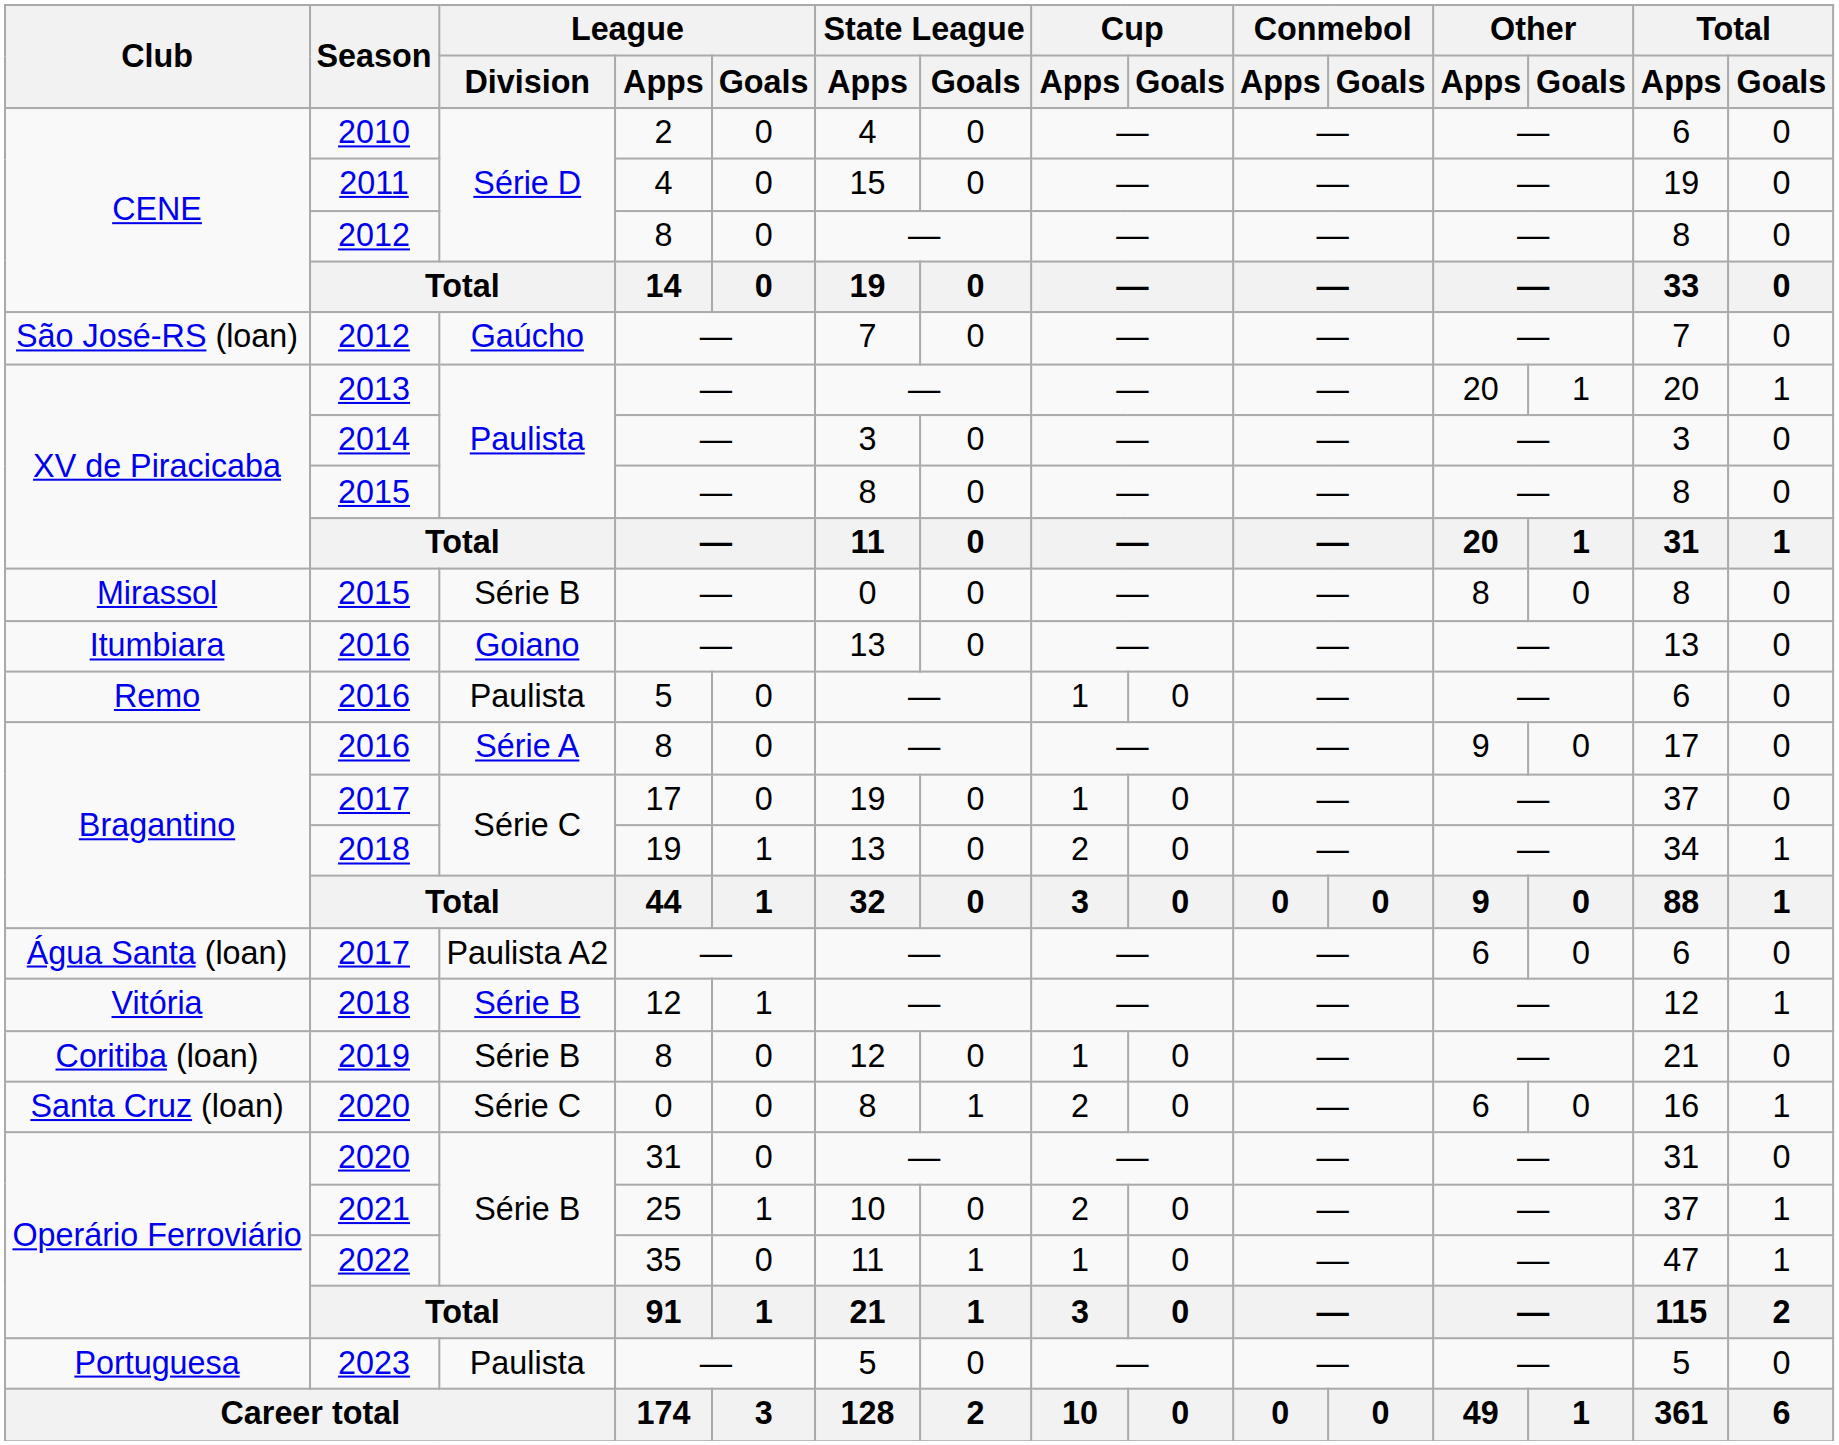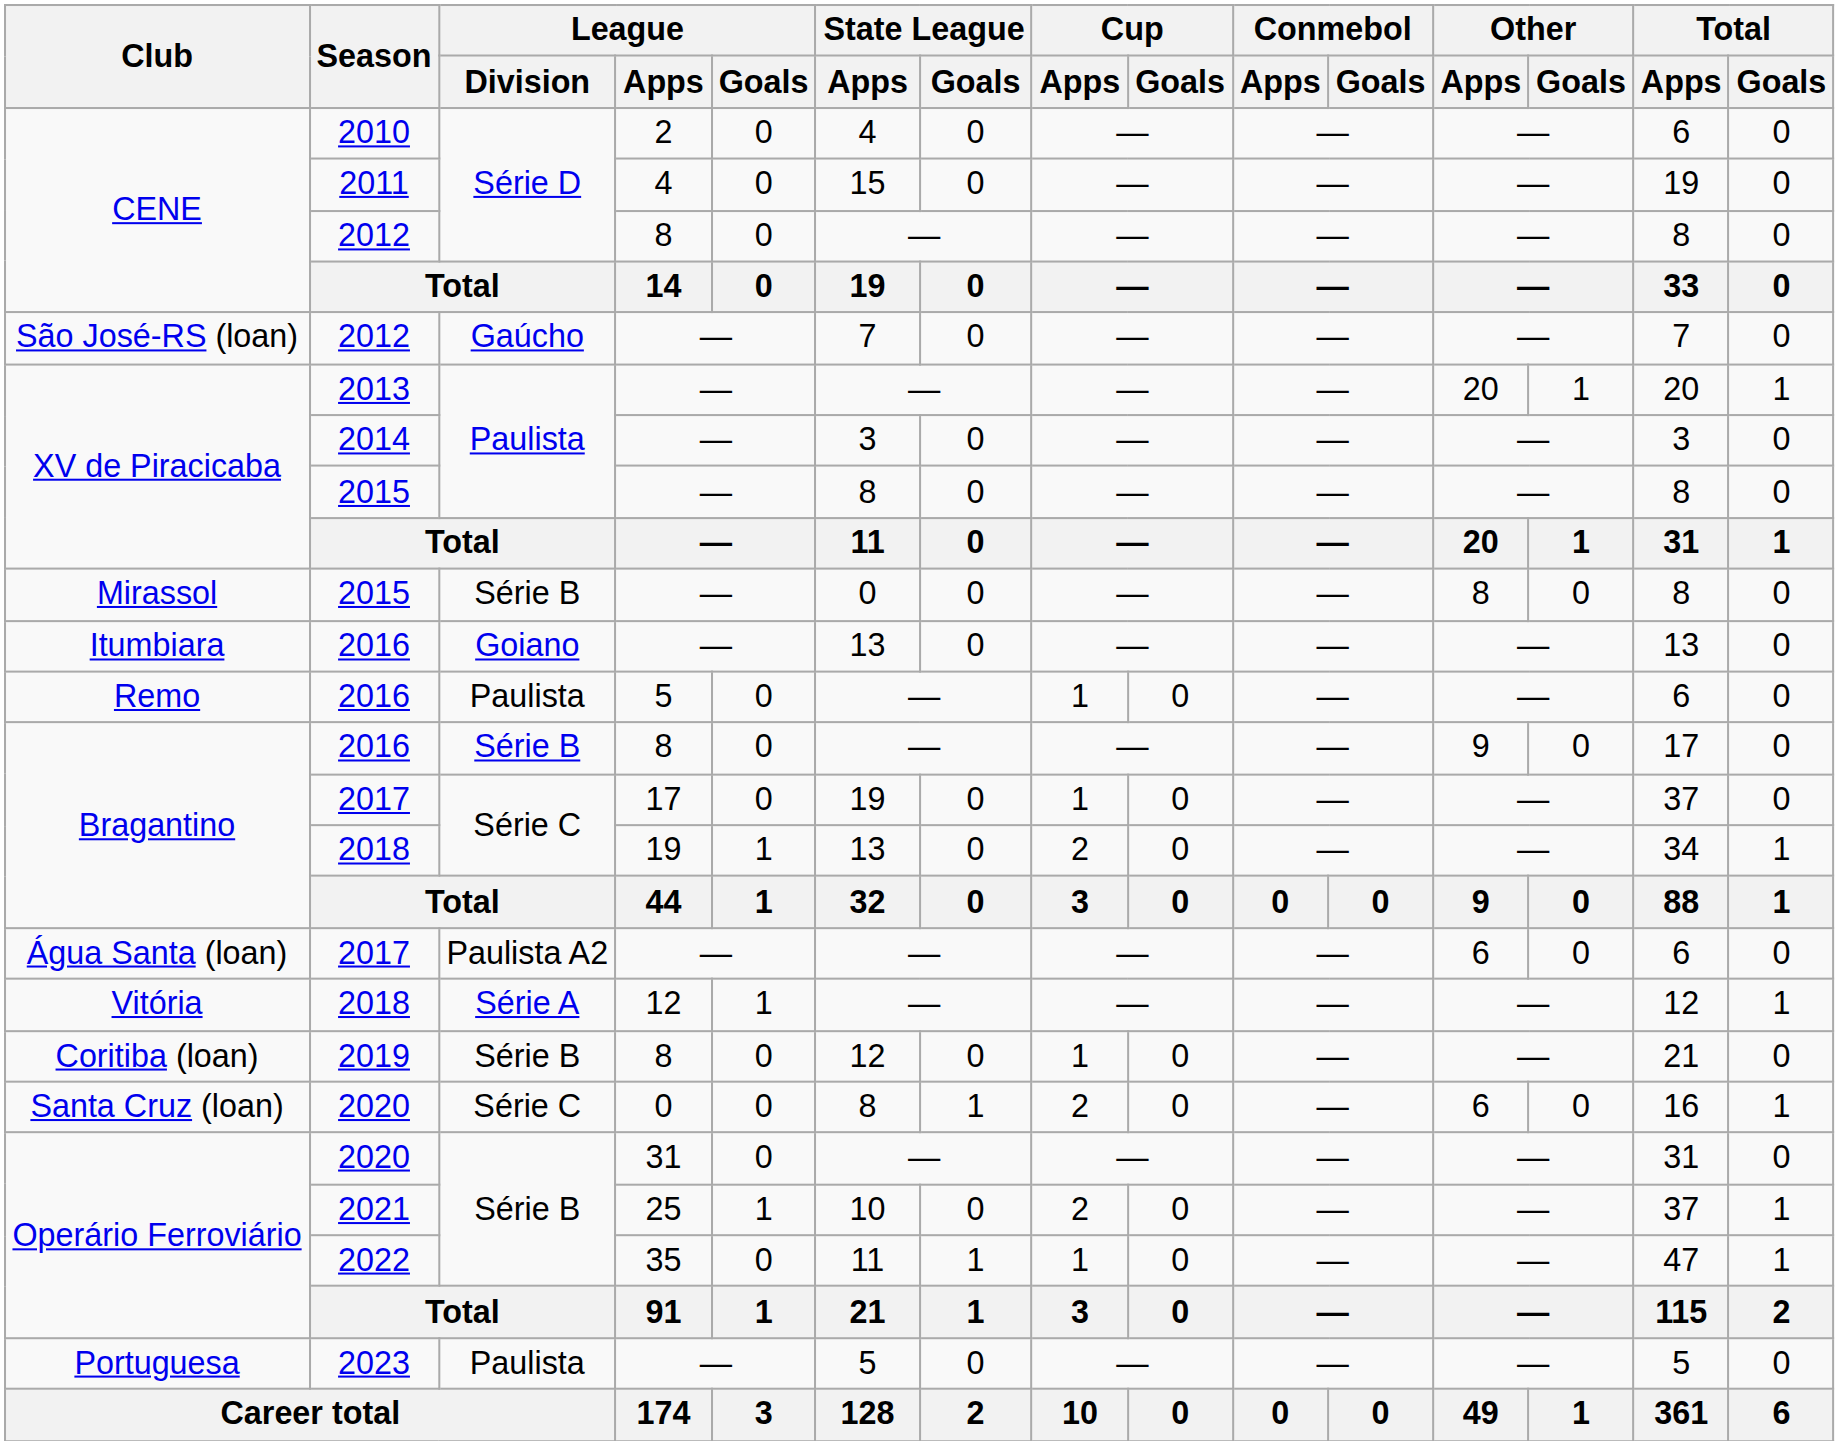 <table class="wikitable" style="text-align: center;">
 <tr>
 <th rowspan="2">Club</th>
 <th rowspan="2">Season</th>
 <th colspan="3">League</th>
 <th colspan="2">State League</th>
 <th colspan="2">Cup</th>
 <th colspan="2">Conmebol</th>
 <th colspan="2">Other</th>
 <th colspan="2">Total</th>
 </tr>
 <tr>
 <th>Division</th>
 <th>Apps</th>
 <th>Goals</th>
 <th>Apps</th>
 <th>Goals</th>
 <th>Apps</th>
 <th>Goals</th>
 <th>Apps</th>
 <th>Goals</th>
 <th>Apps</th>
 <th>Goals</th>
 <th>Apps</th>
 <th>Goals</th>
 </tr>
 <tr>
 <td rowspan=4 valign="center"><a href='#'>CENE</a></td>
 <td><a href='#'>2010</a></td>
 <td rowspan=3><a href='#'>Série D</a></td>
 <td>2</td>
 <td>0</td>
 <td>4</td>
 <td>0</td>
 <td colspan="2">—</td>
 <td colspan="2">—</td>
 <td colspan="2">—</td>
 <td>6</td>
 <td>0</td>
 </tr>
 <tr>
 <td><a href='#'>2011</a></td>
 <td>4</td>
 <td>0</td>
 <td>15</td>
 <td>0</td>
 <td colspan="2">—</td>
 <td colspan="2">—</td>
 <td colspan="2">—</td>
 <td>19</td>
 <td>0</td>
 </tr>
 <tr>
 <td><a href='#'>2012</a></td>
 <td>8</td>
 <td>0</td>
 <td colspan="2">—</td>
 <td colspan="2">—</td>
 <td colspan="2">—</td>
 <td colspan="2">—</td>
 <td>8</td>
 <td>0</td>
 </tr>
 <tr>
 <th colspan="2">Total</th>
 <th>14</th>
 <th>0</th>
 <th>19</th>
 <th>0</th>
 <th colspan="2">—</th>
 <th colspan="2">—</th>
 <th colspan="2">—</th>
 <th>33</th>
 <th>0</th>
 </tr>
 <tr>
 <td valign="center"><a href='#'>São José-RS</a> (loan)</td>
 <td><a href='#'>2012</a></td>
 <td><a href='#'>Gaúcho</a></td>
 <td colspan="2">—</td>
 <td>7</td>
 <td>0</td>
 <td colspan="2">—</td>
 <td colspan="2">—</td>
 <td colspan="2">—</td>
 <td>7</td>
 <td>0</td>
 </tr>
 <tr>
 <td rowspan=4 valign="center"><a href='#'>XV de Piracicaba</a></td>
 <td><a href='#'>2013</a></td>
 <td rowspan=3><a href='#'>Paulista</a></td>
 <td colspan="2">—</td>
 <td colspan="2">—</td>
 <td colspan="2">—</td>
 <td colspan="2">—</td>
 <td>20</td>
 <td>1</td>
 <td>20</td>
 <td>1</td>
 </tr>
 <tr>
 <td><a href='#'>2014</a></td>
 <td colspan="2">—</td>
 <td>3</td>
 <td>0</td>
 <td colspan="2">—</td>
 <td colspan="2">—</td>
 <td colspan="2">—</td>
 <td>3</td>
 <td>0</td>
 </tr>
 <tr>
 <td><a href='#'>2015</a></td>
 <td colspan="2">—</td>
 <td>8</td>
 <td>0</td>
 <td colspan="2">—</td>
 <td colspan="2">—</td>
 <td colspan="2">—</td>
 <td>8</td>
 <td>0</td>
 </tr>
 <tr>
 <th colspan="2">Total</th>
 <th colspan="2">—</th>
 <th>11</th>
 <th>0</th>
 <th colspan="2">—</th>
 <th colspan="2">—</th>
 <th>20</th>
 <th>1</th>
 <th>31</th>
 <th>1</th>
 </tr>
 <tr>
 <td valign="center"><a href='#'>Mirassol</a></td>
 <td><a href='#'>2015</a></td>
 <td>Série B</td>
 <td colspan="2">—</td>
 <td>0</td>
 <td>0</td>
 <td colspan="2">—</td>
 <td colspan="2">—</td>
 <td>8</td>
 <td>0</td>
 <td>8</td>
 <td>0</td>
 </tr>
 <tr>
 <td valign="center"><a href='#'>Itumbiara</a></td>
 <td><a href='#'>2016</a></td>
 <td><a href='#'>Goiano</a></td>
 <td colspan="2">—</td>
 <td>13</td>
 <td>0</td>
 <td colspan="2">—</td>
 <td colspan="2">—</td>
 <td colspan="2">—</td>
 <td>13</td>
 <td>0</td>
 </tr>
 <tr>
 <td valign="center"><a href='#'>Remo</a></td>
 <td><a href='#'>2016</a></td>
 <td>Paulista</td>
 <td>5</td>
 <td>0</td>
 <td colspan="2">—</td>
 <td>1</td>
 <td>0</td>
 <td colspan="2">—</td>
 <td colspan="2">—</td>
 <td>6</td>
 <td>0</td>
 </tr>
 <tr>
 <td rowspan=4 valign="center"><a href='#'>Bragantino</a></td>
 <td><a href='#'>2016</a></td>
-<td><a href='#'>Série A</a></td>
+<td><a href='#'>Série B</a></td>
 <td>8</td>
 <td>0</td>
 <td colspan="2">—</td>
 <td colspan="2">—</td>
 <td colspan="2">—</td>
 <td>9</td>
 <td>0</td>
 <td>17</td>
 <td>0</td>
 </tr>
 <tr>
 <td><a href='#'>2017</a></td>
 <td rowspan="2">Série C</td>
 <td>17</td>
 <td>0</td>
 <td>19</td>
 <td>0</td>
 <td>1</td>
 <td>0</td>
 <td colspan="2">—</td>
 <td colspan="2">—</td>
 <td>37</td>
 <td>0</td>
 </tr>
 <tr>
 <td><a href='#'>2018</a></td>
 <td>19</td>
 <td>1</td>
 <td>13</td>
 <td>0</td>
 <td>2</td>
 <td>0</td>
 <td colspan="2">—</td>
 <td colspan="2">—</td>
 <td>34</td>
 <td>1</td>
 </tr>
 <tr>
 <th colspan=2>Total</th>
 <th>44</th>
 <th>1</th>
 <th>32</th>
 <th>0</th>
 <th>3</th>
 <th>0</th>
 <th>0</th>
 <th>0</th>
 <th>9</th>
 <th>0</th>
 <th>88</th>
 <th>1</th>
 </tr>
 <tr>
 <td><a href='#'>Água Santa</a> (loan)</td>
 <td><a href='#'>2017</a></td>
 <td>Paulista A2</td>
 <td colspan=2>—</td>
 <td colspan=2>—</td>
 <td colspan=2>—</td>
 <td colspan=2>—</td>
 <td>6</td>
 <td>0</td>
 <td>6</td>
 <td>0</td>
 </tr>
 <tr>
 <td><a href='#'>Vitória</a></td>
 <td><a href='#'>2018</a></td>
-<td><a href='#'>Série B</a></td>
+<td><a href='#'>Série A</a></td>
 <td>12</td>
 <td>1</td>
 <td colspan=2>—</td>
 <td colspan=2>—</td>
 <td colspan=2>—</td>
 <td colspan=2>—</td>
 <td>12</td>
 <td>1</td>
 </tr>
 <tr>
 <td><a href='#'>Coritiba</a> (loan)</td>
 <td><a href='#'>2019</a></td>
 <td>Série B</td>
 <td>8</td>
 <td>0</td>
 <td>12</td>
 <td>0</td>
 <td>1</td>
 <td>0</td>
 <td colspan=2>—</td>
 <td colspan=2>—</td>
 <td>21</td>
 <td>0</td>
 </tr>
 <tr>
 <td><a href='#'>Santa Cruz</a> (loan)</td>
 <td><a href='#'>2020</a></td>
 <td>Série C</td>
 <td>0</td>
 <td>0</td>
 <td>8</td>
 <td>1</td>
 <td>2</td>
 <td>0</td>
 <td colspan=2>—</td>
 <td>6</td>
 <td>0</td>
 <td>16</td>
 <td>1</td>
 </tr>
 <tr>
 <td rowspan="4" valign="center"><a href='#'>Operário Ferroviário</a></td>
 <td><a href='#'>2020</a></td>
 <td rowspan="3">Série B</td>
 <td>31</td>
 <td>0</td>
 <td colspan="2">—</td>
 <td colspan="2">—</td>
 <td colspan="2">—</td>
 <td colspan="2">—</td>
 <td>31</td>
 <td>0</td>
 </tr>
 <tr>
 <td><a href='#'>2021</a></td>
 <td>25</td>
 <td>1</td>
 <td>10</td>
 <td>0</td>
 <td>2</td>
 <td>0</td>
 <td colspan="2">—</td>
 <td colspan="2">—</td>
 <td>37</td>
 <td>1</td>
 </tr>
 <tr>
 <td><a href='#'>2022</a></td>
 <td>35</td>
 <td>0</td>
 <td>11</td>
 <td>1</td>
 <td>1</td>
 <td>0</td>
 <td colspan="2">—</td>
 <td colspan="2">—</td>
 <td>47</td>
 <td>1</td>
 </tr>
 <tr>
 <th colspan="2">Total</th>
 <th>91</th>
 <th>1</th>
 <th>21</th>
 <th>1</th>
 <th>3</th>
 <th>0</th>
 <th colspan="2">—</th>
 <th colspan="2">—</th>
 <th>115</th>
 <th>2</th>
 </tr>
 <tr>
 <td><a href='#'>Portuguesa</a></td>
 <td><a href='#'>2023</a></td>
 <td>Paulista</td>
 <td colspan="2">—</td>
 <td>5</td>
 <td>0</td>
 <td colspan="2">—</td>
 <td colspan="2">—</td>
 <td colspan="2">—</td>
 <td>5</td>
 <td>0</td>
 </tr>
 <tr>
 <th colspan="3">Career total</th>
 <th>174</th>
 <th>3</th>
 <th>128</th>
 <th>2</th>
 <th>10</th>
 <th>0</th>
 <th>0</th>
 <th>0</th>
 <th>49</th>
 <th>1</th>
 <th>361</th>
 <th>6</th>
 </tr>
 </table>
